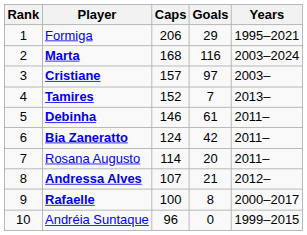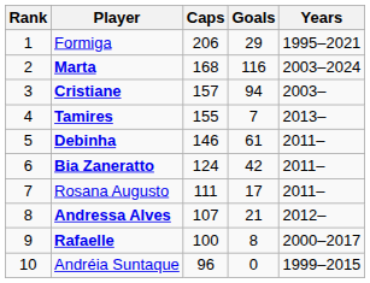 <table class="wikitable">
 <tr>
 <th>Rank</th>
 <th>Player</th>
 <th>Caps</th>
 <th>Goals</th>
 <th>Years</th>
 </tr>
 <tr>
 <td align=center>1</td>
 <td><a href='#'>Formiga</a></td>
 <td align=center>206</td>
 <td align=center>29</td>
 <td>1995–2021</td>
 </tr>
 <tr>
 <td align=center>2</td>
 <td><strong><a href='#'>Marta</a></strong></td>
 <td align=center>168</td>
 <td align=center>116</td>
 <td>2003–2024</td>
 </tr>
 <tr>
 <td align=center>3</td>
 <td><strong><a href='#'>Cristiane</a></strong></td>
 <td align=center>157</td>
-<td align=center>97</td>
+<td align=center>94</td>
 <td>2003–</td>
 </tr>
 <tr>
 <td align=center>4</td>
 <td><strong><a href='#'>Tamires</a></strong></td>
-<td align=center>152</td>
+<td align=center>155</td>
 <td align=center>7</td>
 <td>2013–</td>
 </tr>
 <tr>
 <td align=center>5</td>
 <td><strong><a href='#'>Debinha</a></strong></td>
 <td align=center>146</td>
 <td align=center>61</td>
 <td>2011–</td>
 </tr>
 <tr>
 <td align=center>6</td>
 <td><strong><a href='#'>Bia Zaneratto</a></strong></td>
 <td align=center>124</td>
 <td align=center>42</td>
 <td>2011–</td>
 </tr>
 <tr>
 <td align=center>7</td>
 <td><a href='#'>Rosana Augusto</a></td>
-<td align=center>114</td>
-<td align=center>20</td>
+<td align=center>111</td>
+<td align=center>17</td>
 <td>2011–</td>
 </tr>
 <tr>
 <td align=center>8</td>
 <td><strong><a href='#'>Andressa Alves</a></strong></td>
 <td align=center>107</td>
 <td align=center>21</td>
 <td>2012–</td>
 </tr>
 <tr>
 <td align=center>9</td>
 <td><strong><a href='#'>Rafaelle</a></strong></td>
 <td align=center>100</td>
 <td align=center>8</td>
 <td>2000–2017</td>
 </tr>
 <tr>
 <td align=center>10</td>
 <td><a href='#'>Andréia Suntaque</a></td>
 <td align=center>96</td>
 <td align=center>0</td>
 <td>1999–2015</td>
 </tr>
 </table>
